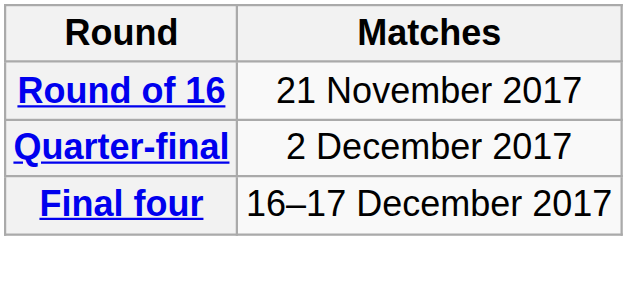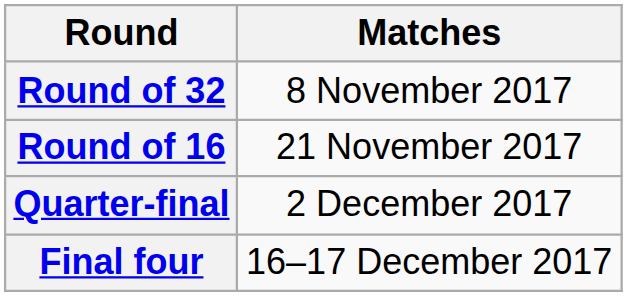 <table class="wikitable" style="text-align:center">
 <tr>
 <th>Round</th>
 <th>Matches</th>
+</tr>
+<tr>
+<th><a href='#'>Round of 32</a></th>
+<td>8 November 2017</td>
 </tr>
 <tr>
 <th><a href='#'>Round of 16</a></th>
 <td>21 November 2017</td>
 </tr>
 <tr>
 <th><a href='#'>Quarter-final</a></th>
 <td>2 December 2017</td>
 </tr>
 <tr>
 <th><a href='#'>Final four</a></th>
 <td>16–17 December 2017</td>
 </tr>
 </table>
